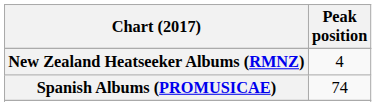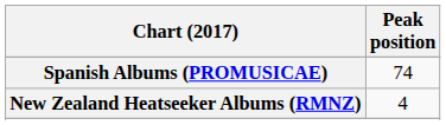 <table class="wikitable plainrowheaders" style="text-align:center">
 <tr>
 <th scope="col">Chart (2017)</th>
 <th scope="col">Peak<br> position</th>
 </tr>
 <tr>
 </tr>
 <tr>
 </tr>
 <tr>
 </tr>
 <tr>
+<th scope="row">Spanish Albums (<a href='#'>PROMUSICAE</a>)</th>
+<td>74</td>
+</tr>
+<tr>
 <th scope="row">New Zealand Heatseeker Albums (<a href='#'>RMNZ</a>)</th>
 <td>4</td>
-</tr>
-<tr>
-<th scope="row">Spanish Albums (<a href='#'>PROMUSICAE</a>)</th>
-<td>74</td>
 </tr>
 <tr>
 </tr>
 <tr>
 </tr>
 <tr>
 </tr>
 <tr>
 </tr>
 <tr>
 </tr>
 </table>
